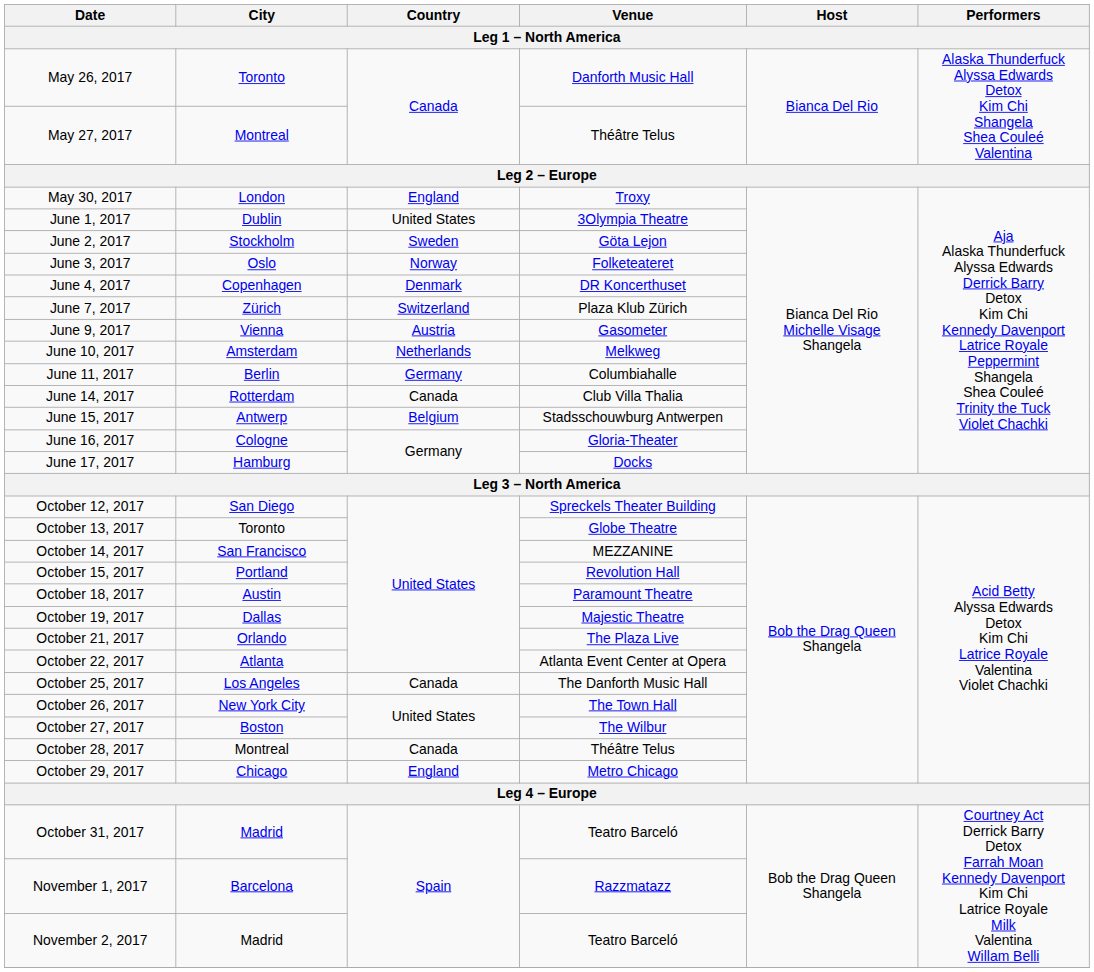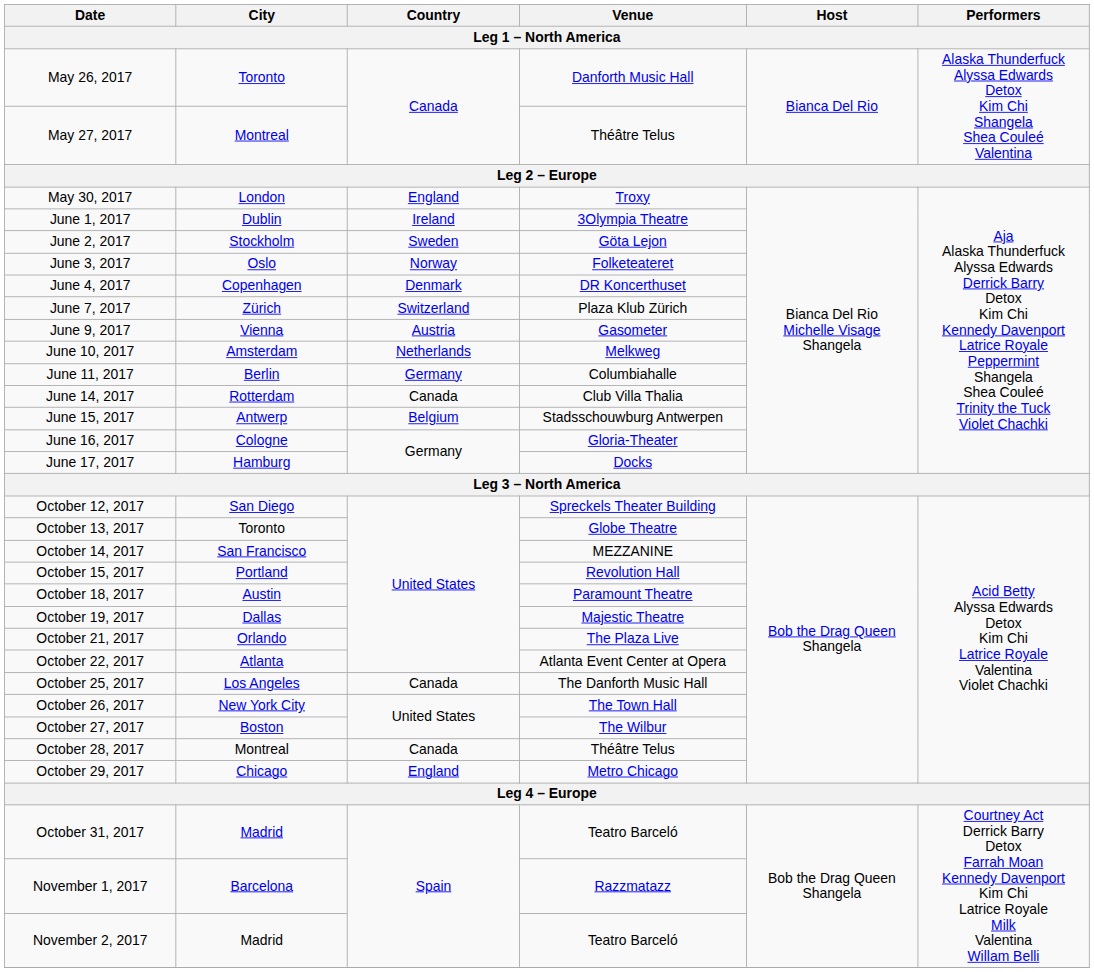 <table class="wikitable" style="text-align:center;">
 <tr>
 <th scope="col" style="width:12em;">Date</th>
 <th scope="col" style="width:12em;">City</th>
 <th scope="col" style="width:12em;">Country</th>
 <th scope="col" style="width:16em;">Venue</th>
 <th scope="col" style="width:12em;">Host</th>
 <th scope="col" style="width:12em;">Performers</th>
 </tr>
 <tr>
 <th colspan="6">Leg 1 – North America</th>
 </tr>
 <tr>
 <td>May 26, 2017</td>
 <td><a href='#'>Toronto</a></td>
 <td rowspan="2"><a href='#'>Canada</a></td>
 <td><a href='#'>Danforth Music Hall</a></td>
 <td rowspan="2"><a href='#'>Bianca Del Rio</a></td>
 <td rowspan="2"><a href='#'>Alaska Thunderfuck</a><br><a href='#'>Alyssa Edwards</a><br><a href='#'>Detox</a><br><a href='#'>Kim Chi</a><br><a href='#'>Shangela</a><br><a href='#'>Shea Couleé</a><br><a href='#'>Valentina</a></td>
 </tr>
 <tr>
 <td>May 27, 2017</td>
 <td><a href='#'>Montreal</a></td>
 <td>Théâtre Telus</td>
 </tr>
 <tr>
 <th colspan="6">Leg 2 – Europe</th>
 </tr>
 <tr>
 <td>May 30, 2017</td>
 <td><a href='#'>London</a></td>
 <td><a href='#'>England</a></td>
 <td><a href='#'>Troxy</a></td>
 <td rowspan="13">Bianca Del Rio<br><a href='#'>Michelle Visage</a><br>Shangela</td>
 <td rowspan="13"><a href='#'>Aja</a><br>Alaska Thunderfuck<br>Alyssa Edwards<br><a href='#'>Derrick Barry</a><br>Detox<br>Kim Chi<br><a href='#'>Kennedy Davenport</a><br><a href='#'>Latrice Royale</a><br><a href='#'>Peppermint</a><br>Shangela<br>Shea Couleé<br><a href='#'>Trinity the Tuck</a><br><a href='#'>Violet Chachki</a></td>
 </tr>
 <tr>
 <td>June 1, 2017</td>
 <td><a href='#'>Dublin</a></td>
-<td>United States</td>
+<td><a href='#'>Ireland</a></td>
 <td><a href='#'>3Olympia Theatre</a></td>
 </tr>
 <tr>
 <td>June 2, 2017</td>
 <td><a href='#'>Stockholm</a></td>
 <td><a href='#'>Sweden</a></td>
 <td><a href='#'>Göta Lejon</a></td>
 </tr>
 <tr>
 <td>June 3, 2017</td>
 <td><a href='#'>Oslo</a></td>
 <td><a href='#'>Norway</a></td>
 <td><a href='#'>Folketeateret</a></td>
 </tr>
 <tr>
 <td>June 4, 2017</td>
 <td><a href='#'>Copenhagen</a></td>
 <td><a href='#'>Denmark</a></td>
 <td><a href='#'>DR Koncerthuset</a></td>
 </tr>
 <tr>
 <td>June 7, 2017</td>
 <td><a href='#'>Zürich</a></td>
 <td><a href='#'>Switzerland</a></td>
 <td>Plaza Klub Zürich</td>
 </tr>
 <tr>
 <td>June 9, 2017</td>
 <td><a href='#'>Vienna</a></td>
 <td><a href='#'>Austria</a></td>
 <td><a href='#'>Gasometer</a></td>
 </tr>
 <tr>
 <td>June 10, 2017</td>
 <td><a href='#'>Amsterdam</a></td>
 <td><a href='#'>Netherlands</a></td>
 <td><a href='#'>Melkweg</a></td>
 </tr>
 <tr>
 <td>June 11, 2017</td>
 <td><a href='#'>Berlin</a></td>
 <td><a href='#'>Germany</a></td>
 <td>Columbiahalle</td>
 </tr>
 <tr>
 <td>June 14, 2017</td>
 <td><a href='#'>Rotterdam</a></td>
 <td>Canada</td>
 <td>Club Villa Thalia</td>
 </tr>
 <tr>
 <td>June 15, 2017</td>
 <td><a href='#'>Antwerp</a></td>
 <td><a href='#'>Belgium</a></td>
 <td>Stadsschouwburg Antwerpen</td>
 </tr>
 <tr>
 <td>June 16, 2017</td>
 <td><a href='#'>Cologne</a></td>
 <td rowspan="2">Germany</td>
 <td><a href='#'>Gloria-Theater</a></td>
 </tr>
 <tr>
 <td>June 17, 2017</td>
 <td><a href='#'>Hamburg</a></td>
 <td><a href='#'>Docks</a></td>
 </tr>
 <tr>
 <th colspan="6">Leg 3 – North America</th>
 </tr>
 <tr>
 <td>October 12, 2017</td>
 <td><a href='#'>San Diego</a></td>
 <td rowspan="8"><a href='#'>United States</a></td>
 <td><a href='#'>Spreckels Theater Building</a></td>
 <td rowspan="13"><a href='#'>Bob the Drag Queen</a><br>Shangela</td>
 <td rowspan="13"><a href='#'>Acid Betty</a><br>Alyssa Edwards<br>Detox<br>Kim Chi<br><a href='#'>Latrice Royale</a><br>Valentina<br>Violet Chachki</td>
 </tr>
 <tr>
 <td>October 13, 2017</td>
 <td>Toronto</td>
 <td><a href='#'>Globe Theatre</a></td>
 </tr>
 <tr>
 <td>October 14, 2017</td>
 <td><a href='#'>San Francisco</a></td>
 <td>MEZZANINE</td>
 </tr>
 <tr>
 <td>October 15, 2017</td>
 <td><a href='#'>Portland</a></td>
 <td><a href='#'>Revolution Hall</a></td>
 </tr>
 <tr>
 <td>October 18, 2017</td>
 <td><a href='#'>Austin</a></td>
 <td><a href='#'>Paramount Theatre</a></td>
 </tr>
 <tr>
 <td>October 19, 2017</td>
 <td><a href='#'>Dallas</a></td>
 <td><a href='#'>Majestic Theatre</a></td>
 </tr>
 <tr>
 <td>October 21, 2017</td>
 <td><a href='#'>Orlando</a></td>
 <td><a href='#'>The Plaza Live</a></td>
 </tr>
 <tr>
 <td>October 22, 2017</td>
 <td><a href='#'>Atlanta</a></td>
 <td>Atlanta Event Center at Opera</td>
 </tr>
 <tr>
 <td>October 25, 2017</td>
 <td><a href='#'>Los Angeles</a></td>
 <td>Canada</td>
 <td>The Danforth Music Hall</td>
 </tr>
 <tr>
 <td>October 26, 2017</td>
 <td><a href='#'>New York City</a></td>
 <td rowspan="2">United States</td>
 <td><a href='#'>The Town Hall</a></td>
 </tr>
 <tr>
 <td>October 27, 2017</td>
 <td><a href='#'>Boston</a></td>
 <td><a href='#'>The Wilbur</a></td>
 </tr>
 <tr>
 <td>October 28, 2017</td>
 <td>Montreal</td>
 <td>Canada</td>
 <td>Théâtre Telus</td>
 </tr>
 <tr>
 <td>October 29, 2017</td>
 <td><a href='#'>Chicago</a></td>
 <td><a href='#'>England</a></td>
 <td><a href='#'>Metro Chicago</a></td>
 </tr>
 <tr>
 <th colspan="6">Leg 4 – Europe</th>
 </tr>
 <tr>
 <td>October 31, 2017</td>
 <td><a href='#'>Madrid</a></td>
 <td rowspan="3"><a href='#'>Spain</a></td>
 <td>Teatro Barceló</td>
 <td rowspan="3">Bob the Drag Queen<br>Shangela</td>
 <td rowspan="3"><a href='#'>Courtney Act</a><br>Derrick Barry<br>Detox<br><a href='#'>Farrah Moan</a><br><a href='#'>Kennedy Davenport</a><br>Kim Chi<br>Latrice Royale<br><a href='#'>Milk</a><br>Valentina<br><a href='#'>Willam Belli</a></td>
 </tr>
 <tr>
 <td>November 1, 2017</td>
 <td><a href='#'>Barcelona</a></td>
 <td><a href='#'>Razzmatazz</a></td>
 </tr>
 <tr>
 <td>November 2, 2017</td>
 <td>Madrid</td>
 <td>Teatro Barceló</td>
 </tr>
 <tr>
 </tr>
 </table>
